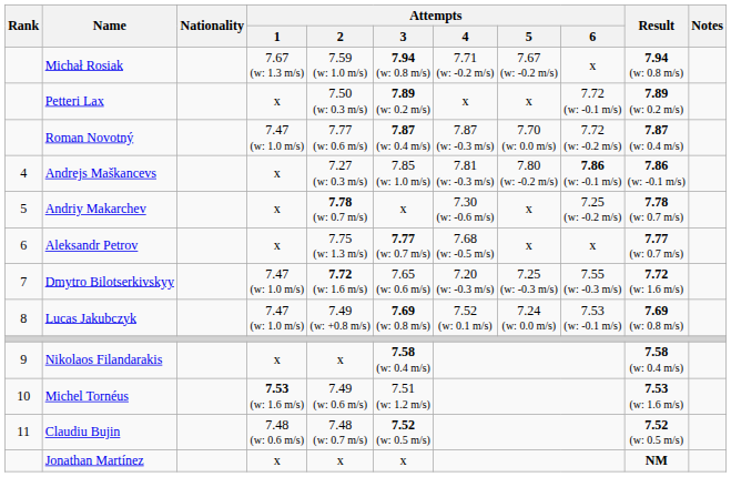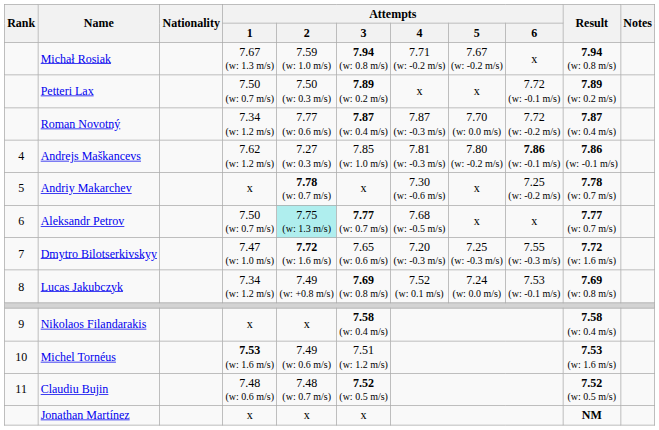 <table class="wikitable sortable" style="text-align:center">
 <tr>
 <th rowspan=2>Rank</th>
 <th rowspan=2>Name</th>
 <th rowspan=2>Nationality</th>
 <th colspan=6>Attempts</th>
 <th rowspan=2>Result</th>
 <th rowspan=2>Notes</th>
 </tr>
 <tr>
 <th>1</th>
 <th>2</th>
 <th>3</th>
 <th>4</th>
 <th>5</th>
 <th>6</th>
 </tr>
 <tr>
 <td></td>
 <td align=left><a href='#'>Michał Rosiak</a></td>
 <td align=left></td>
 <td>7.67<br><small>(w: 1.3 m/s)</small></td>
 <td>7.59<br><small>(w: 1.0 m/s)</small></td>
 <td><strong>7.94</strong><br><small>(w: 0.8 m/s)</small></td>
 <td>7.71<br><small>(w: -0.2 m/s)</small></td>
 <td>7.67<br><small>(w: -0.2 m/s)</small></td>
 <td>x</td>
 <td><strong>7.94</strong><br><small>(w: 0.8 m/s)</small></td>
 <td></td>
 </tr>
 <tr>
 <td></td>
 <td align=left><a href='#'>Petteri Lax</a></td>
 <td align=left></td>
-<td>x</td>
+<td>7.50<br><small>(w: 0.7 m/s)</small></td>
 <td>7.50<br><small>(w: 0.3 m/s)</small></td>
 <td><strong>7.89</strong><br><small>(w: 0.2 m/s)</small></td>
 <td>x</td>
 <td>x</td>
 <td>7.72<br><small>(w: -0.1 m/s)</small></td>
 <td><strong>7.89</strong><br><small>(w: 0.2 m/s)</small></td>
 <td></td>
 </tr>
 <tr>
 <td></td>
 <td align=left><a href='#'>Roman Novotný</a></td>
 <td align=left></td>
-<td>7.47<br><small>(w: 1.0 m/s)</small></td>
+<td>7.34<br><small>(w: 1.2 m/s)</small></td>
 <td>7.77<br><small>(w: 0.6 m/s)</small></td>
 <td><strong>7.87</strong><br><small>(w: 0.4 m/s)</small></td>
 <td>7.87<br><small>(w: -0.3 m/s)</small></td>
 <td>7.70<br><small>(w: 0.0 m/s)</small></td>
 <td>7.72<br><small>(w: -0.2 m/s)</small></td>
 <td><strong>7.87</strong><br><small>(w: 0.4 m/s)</small></td>
 <td></td>
 </tr>
 <tr>
 <td>4</td>
 <td align=left><a href='#'>Andrejs Maškancevs</a></td>
 <td align=left></td>
-<td>x</td>
+<td>7.62<br><small>(w: 1.2 m/s)</small></td>
 <td>7.27<br><small>(w: 0.3 m/s)</small></td>
 <td>7.85<br><small>(w: 1.0 m/s)</small></td>
 <td>7.81<br><small>(w: -0.3 m/s)</small></td>
 <td>7.80<br><small>(w: -0.2 m/s)</small></td>
 <td><strong>7.86</strong><br><small>(w: -0.1 m/s)</small></td>
 <td><strong>7.86</strong><br><small>(w: -0.1 m/s)</small></td>
 <td></td>
 </tr>
 <tr>
 <td>5</td>
 <td align=left><a href='#'>Andriy Makarchev</a></td>
 <td align=left></td>
 <td>x</td>
 <td><strong>7.78</strong><br><small>(w: 0.7 m/s)</small></td>
 <td>x</td>
 <td>7.30<br><small>(w: -0.6 m/s)</small></td>
 <td>x</td>
 <td>7.25<br><small>(w: -0.2 m/s)</small></td>
 <td><strong>7.78</strong><br><small>(w: 0.7 m/s)</small></td>
 <td></td>
 </tr>
 <tr>
 <td>6</td>
 <td align=left><a href='#'>Aleksandr Petrov</a></td>
 <td align=left></td>
-<td>x</td>
-<td>7.75<br><small>(w: 1.3 m/s)</small></td>
+<td>7.50<br><small>(w: 0.7 m/s)</small></td>
+<td style="background: paleturquoise;">7.75<br><small>(w: 1.3 m/s)</small></td>
 <td><strong>7.77</strong><br><small>(w: 0.7 m/s)</small></td>
 <td>7.68<br><small>(w: -0.5 m/s)</small></td>
 <td>x</td>
 <td>x</td>
 <td><strong>7.77</strong><br><small>(w: 0.7 m/s)</small></td>
 <td></td>
 </tr>
 <tr>
 <td>7</td>
 <td align=left><a href='#'>Dmytro Bilotserkivskyy</a></td>
 <td align=left></td>
 <td>7.47<br><small>(w: 1.0 m/s)</small></td>
 <td><strong>7.72</strong><br><small>(w: 1.6 m/s)</small></td>
 <td>7.65<br><small>(w: 0.6 m/s)</small></td>
 <td>7.20<br><small>(w: -0.3 m/s)</small></td>
 <td>7.25<br><small>(w: -0.3 m/s)</small></td>
 <td>7.55<br><small>(w: -0.3 m/s)</small></td>
 <td><strong>7.72</strong><br><small>(w: 1.6 m/s)</small></td>
 <td></td>
 </tr>
 <tr>
 <td>8</td>
 <td align=left><a href='#'>Lucas Jakubczyk</a></td>
 <td align=left></td>
-<td>7.47<br><small>(w: 1.0 m/s)</small></td>
+<td>7.34<br><small>(w: 1.2 m/s)</small></td>
 <td>7.49<br><small>(w: +0.8 m/s)</small></td>
 <td><strong>7.69</strong><br><small>(w: 0.8 m/s)</small></td>
 <td>7.52<br><small>(w: 0.1 m/s)</small></td>
 <td>7.24<br><small>(w: 0.0 m/s)</small></td>
 <td>7.53<br><small>(w: -0.1 m/s)</small></td>
 <td><strong>7.69</strong><br><small>(w: 0.8 m/s)</small></td>
 <td></td>
 </tr>
 <tr>
 <td colspan=11 bgcolor=lightgray></td>
 </tr>
 <tr>
 <td>9</td>
 <td align=left><a href='#'>Nikolaos Filandarakis</a></td>
 <td align=left></td>
 <td>x</td>
 <td>x</td>
 <td><strong>7.58</strong><br><small>(w: 0.4 m/s)</small></td>
 <td colspan=3></td>
 <td><strong>7.58</strong><br><small>(w: 0.4 m/s)</small></td>
 <td></td>
 </tr>
 <tr>
 <td>10</td>
 <td align=left><a href='#'>Michel Tornéus</a></td>
 <td align=left></td>
 <td><strong>7.53</strong><br><small>(w: 1.6 m/s)</small></td>
 <td>7.49<br><small>(w: 0.6 m/s)</small></td>
 <td>7.51<br><small>(w: 1.2 m/s)</small></td>
 <td colspan=3></td>
 <td><strong>7.53</strong><br><small>(w: 1.6 m/s)</small></td>
 <td></td>
 </tr>
 <tr>
 <td>11</td>
 <td align=left><a href='#'>Claudiu Bujin</a></td>
 <td align=left></td>
 <td>7.48<br><small>(w: 0.6 m/s)</small></td>
 <td>7.48<br><small>(w: 0.7 m/s)</small></td>
 <td><strong>7.52</strong><br><small>(w: 0.5 m/s)</small></td>
 <td colspan=3></td>
 <td><strong>7.52</strong><br><small>(w: 0.5 m/s)</small></td>
 <td></td>
 </tr>
 <tr>
 <td></td>
 <td align=left><a href='#'>Jonathan Martínez</a></td>
 <td align=left></td>
 <td>x</td>
 <td>x</td>
 <td>x</td>
 <td colspan=3></td>
 <td><strong>NM</strong></td>
 <td></td>
 </tr>
 </table>
